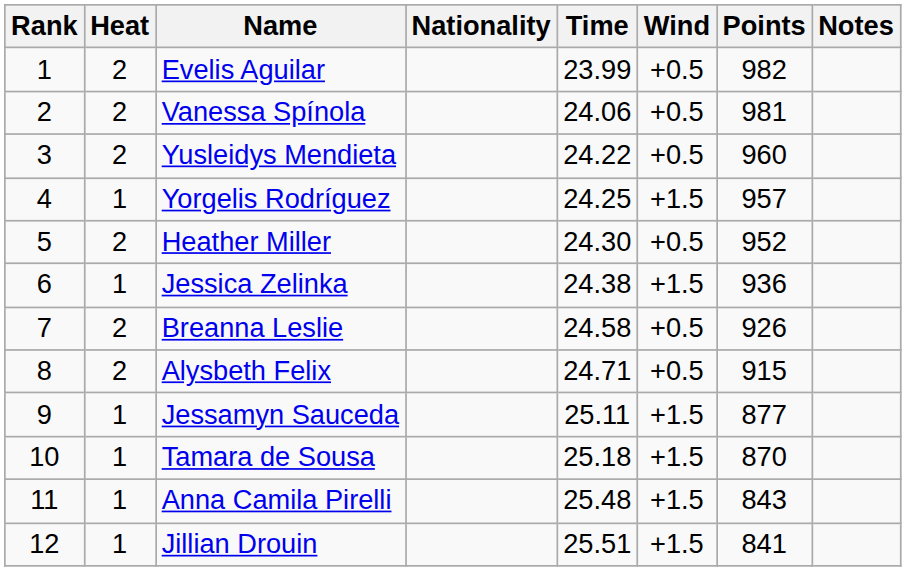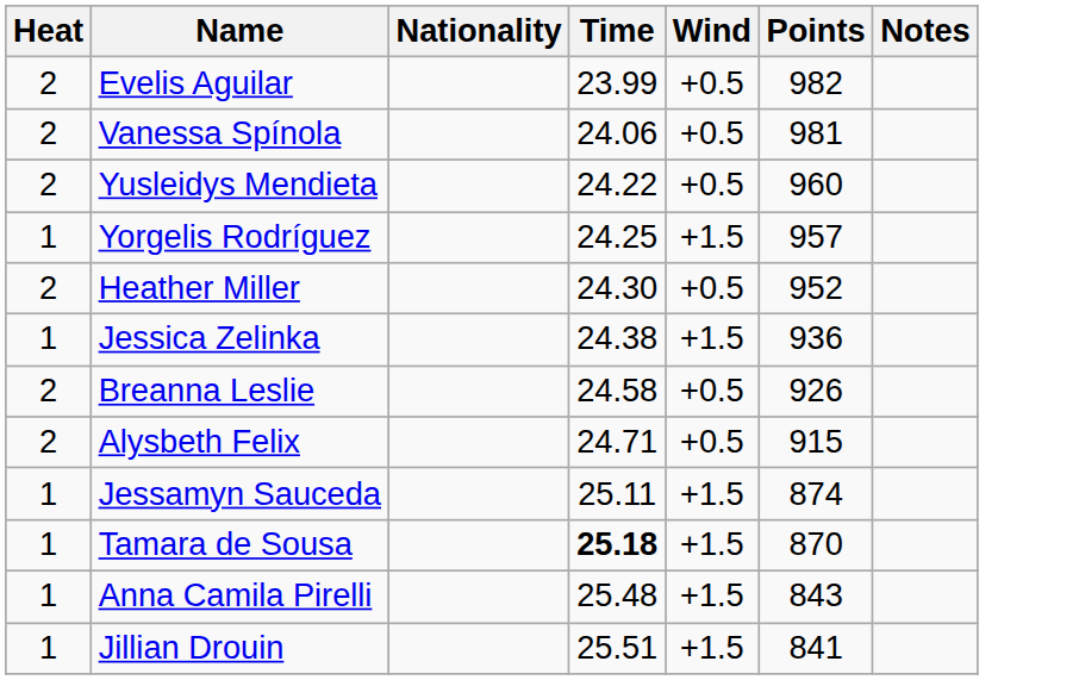 <table class="wikitable sortable" style="text-align:center">
 <tr>
-<th>Rank</th>
 <th>Heat</th>
 <th>Name</th>
 <th>Nationality</th>
 <th>Time</th>
 <th>Wind</th>
 <th>Points</th>
 <th>Notes</th>
 </tr>
 <tr>
-<td>1</td>
 <td>2</td>
 <td align=left><a href='#'>Evelis Aguilar</a></td>
 <td align=left></td>
 <td>23.99</td>
 <td>+0.5</td>
 <td>982</td>
 <td></td>
 </tr>
 <tr>
 <td>2</td>
-<td>2</td>
 <td align=left><a href='#'>Vanessa Spínola</a></td>
 <td align=left></td>
 <td>24.06</td>
 <td>+0.5</td>
 <td>981</td>
 <td></td>
 </tr>
 <tr>
-<td>3</td>
 <td>2</td>
 <td align=left><a href='#'>Yusleidys Mendieta</a></td>
 <td align=left></td>
 <td>24.22</td>
 <td>+0.5</td>
 <td>960</td>
 <td></td>
 </tr>
 <tr>
-<td>4</td>
 <td>1</td>
 <td align=left><a href='#'>Yorgelis Rodríguez</a></td>
 <td align=left></td>
 <td>24.25</td>
 <td>+1.5</td>
 <td>957</td>
 <td></td>
 </tr>
 <tr>
-<td>5</td>
 <td>2</td>
 <td align=left><a href='#'>Heather Miller</a></td>
 <td align=left></td>
 <td>24.30</td>
 <td>+0.5</td>
 <td>952</td>
 <td></td>
 </tr>
 <tr>
-<td>6</td>
 <td>1</td>
 <td align=left><a href='#'>Jessica Zelinka</a></td>
 <td align=left></td>
 <td>24.38</td>
 <td>+1.5</td>
 <td>936</td>
 <td></td>
 </tr>
 <tr>
-<td>7</td>
 <td>2</td>
 <td align=left><a href='#'>Breanna Leslie</a></td>
 <td align=left></td>
 <td>24.58</td>
 <td>+0.5</td>
 <td>926</td>
 <td></td>
 </tr>
 <tr>
-<td>8</td>
 <td>2</td>
 <td align=left><a href='#'>Alysbeth Felix</a></td>
 <td align=left></td>
 <td>24.71</td>
 <td>+0.5</td>
 <td>915</td>
 <td></td>
 </tr>
 <tr>
-<td>9</td>
 <td>1</td>
 <td align=left><a href='#'>Jessamyn Sauceda</a></td>
 <td align=left></td>
 <td>25.11</td>
 <td>+1.5</td>
-<td>877</td>
+<td>874</td>
 <td></td>
 </tr>
 <tr>
-<td>10</td>
 <td>1</td>
 <td align=left><a href='#'>Tamara de Sousa</a></td>
 <td align=left></td>
-<td>25.18</td>
+<td><strong>25.18</strong></td>
 <td>+1.5</td>
 <td>870</td>
 <td></td>
 </tr>
 <tr>
-<td>11</td>
 <td>1</td>
 <td align=left><a href='#'>Anna Camila Pirelli</a></td>
 <td align=left></td>
 <td>25.48</td>
 <td>+1.5</td>
 <td>843</td>
 <td></td>
 </tr>
 <tr>
-<td>12</td>
 <td>1</td>
 <td align=left><a href='#'>Jillian Drouin</a></td>
 <td align=left></td>
 <td>25.51</td>
 <td>+1.5</td>
 <td>841</td>
 <td></td>
 </tr>
 </table>
